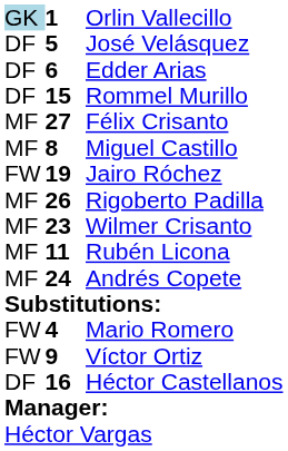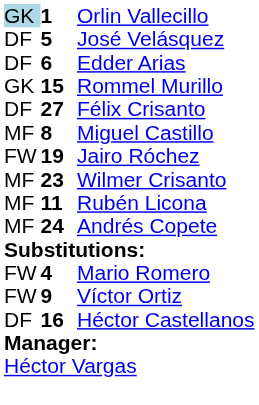 <table style = "font-size: 90%" cellspacing = "0" cellpadding = "0">
 <tr>
 <td colspan = 4></td>
 </tr>
 <tr>
 <th style="width:25px;"></th>
 <th style="width:25px;"></th>
 </tr>
 <tr>
 <td style="background: lightblue;">GK</td>
 <td><strong>1</strong></td>
 <td> <a href='#'>Orlin Vallecillo</a></td>
 </tr>
 <tr>
 <td>DF</td>
 <td><strong>5</strong></td>
 <td> <a href='#'>José Velásquez</a></td>
 </tr>
 <tr>
 <td>DF</td>
 <td><strong>6</strong></td>
 <td> <a href='#'>Edder Arias</a></td>
 </tr>
 <tr>
-<td>DF</td>
+<td>GK</td>
 <td><strong>15</strong></td>
 <td> <a href='#'>Rommel Murillo</a></td>
 </tr>
 <tr>
-<td>MF</td>
+<td>DF</td>
 <td><strong>27</strong></td>
 <td> <a href='#'>Félix Crisanto</a></td>
 <td></td>
 <td></td>
 </tr>
 <tr>
 <td>MF</td>
 <td><strong>8</strong></td>
 <td> <a href='#'>Miguel Castillo</a></td>
 <td></td>
 <td></td>
 </tr>
 <tr>
 <td>FW</td>
 <td><strong>19</strong></td>
 <td> <a href='#'>Jairo Róchez</a></td>
-<td></td>
-<td></td>
-</tr>
-<tr>
-<td>MF</td>
-<td><strong>26</strong></td>
-<td> <a href='#'>Rigoberto Padilla</a></td>
-<td></td>
-<td></td>
 <td></td>
 <td></td>
 </tr>
 <tr>
 <td>MF</td>
 <td><strong>23</strong></td>
 <td> <a href='#'>Wilmer Crisanto</a></td>
 <td></td>
 <td></td>
 </tr>
 <tr>
 <td>MF</td>
 <td><strong>11</strong></td>
 <td> <a href='#'>Rubén Licona</a></td>
 </tr>
 <tr>
 <td>MF</td>
 <td><strong>24</strong></td>
 <td> <a href='#'>Andrés Copete</a></td>
 </tr>
 <tr>
 <td colspan = 3><strong>Substitutions:</strong></td>
 </tr>
 <tr>
 <td>FW</td>
 <td><strong>4</strong></td>
 <td> <a href='#'>Mario Romero</a></td>
 <td></td>
 <td></td>
 </tr>
 <tr>
 <td>FW</td>
 <td><strong>9</strong></td>
 <td> <a href='#'>Víctor Ortiz</a></td>
 <td></td>
 <td></td>
 </tr>
 <tr>
 <td>DF</td>
 <td><strong>16</strong></td>
 <td> <a href='#'>Héctor Castellanos</a></td>
 <td></td>
 <td></td>
 <td></td>
 <td></td>
 </tr>
 <tr>
 <td colspan = 3><strong>Manager:</strong></td>
 </tr>
 <tr>
 <td colspan = 3> <a href='#'>Héctor Vargas</a></td>
 </tr>
 </table>
